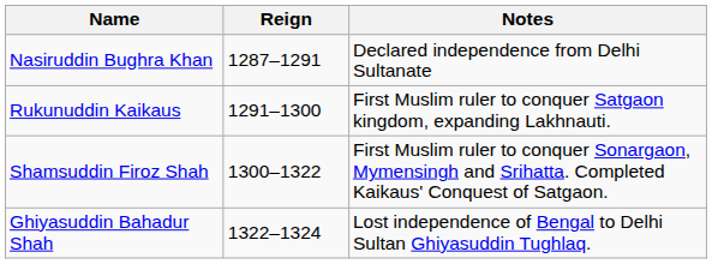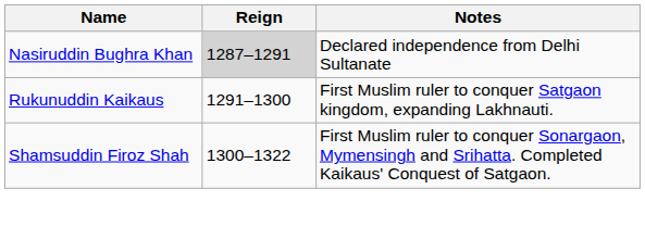 <table class="wikitable">
 <tr>
 <th width="180">Name</th>
 <th width="100">Reign</th>
 <th width="300">Notes</th>
 </tr>
 <tr>
 <td><a href='#'>Nasiruddin Bughra Khan</a></td>
-<td>1287–1291</td>
+<td style="background: lightgrey;">1287–1291</td>
 <td>Declared independence from Delhi Sultanate</td>
 </tr>
 <tr>
 <td><a href='#'>Rukunuddin Kaikaus</a></td>
 <td>1291–1300</td>
 <td>First Muslim ruler to conquer <a href='#'>Satgaon</a> kingdom, expanding Lakhnauti.</td>
 </tr>
 <tr>
 <td><a href='#'>Shamsuddin Firoz Shah</a></td>
 <td>1300–1322</td>
 <td>First Muslim ruler to conquer <a href='#'>Sonargaon</a>, <a href='#'>Mymensingh</a> and <a href='#'>Srihatta</a>. Completed Kaikaus' Conquest of Satgaon.</td>
 </tr>
-<tr>
-<td><a href='#'>Ghiyasuddin Bahadur Shah</a></td>
-<td>1322–1324</td>
-<td>Lost independence of <a href='#'>Bengal</a> to Delhi Sultan <a href='#'>Ghiyasuddin Tughlaq</a>.</td>
-</tr>
 </table>
